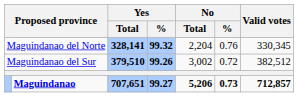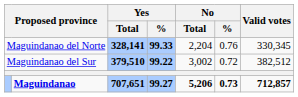 <table class="wikitable sortable" style="text-align:right; font-size:94%">
 <tr>
 <th colspan="2" rowspan="2">Proposed province</th>
 <th colspan="2">Yes</th>
 <th colspan="2">No</th>
 <th rowspan="2">Valid votes</th>
 </tr>
 <tr>
 <th width="50px">Total</th>
 <th width="30px">%</th>
 <th width="50px">Total</th>
 <th width="30px">%</th>
 </tr>
 <tr>
 <td colspan="2" align="left"><a href='#'>Maguindanao del Norte</a></td>
 <td bgcolor="#acf"><strong>328,141</strong></td>
-<td bgcolor="#acf"><strong>99.32</strong></td>
+<td bgcolor="#acf"><strong>99.33</strong></td>
 <td>2,204</td>
 <td>0.76</td>
 <td>330,345</td>
 </tr>
 <tr>
 <td colspan="2" align="left"><a href='#'>Maguindanao del Sur</a></td>
 <td bgcolor="#acf"><strong>379,510</strong></td>
-<td bgcolor="#acf"><strong>99.26</strong></td>
+<td bgcolor="#acf"><strong>99.22</strong></td>
 <td>3,002</td>
 <td>0.72</td>
 <td>382,512</td>
 </tr>
 <tr class="sortbottom">
 <th colspan="7"></th>
 </tr>
 <tr class="sortbottom" style="font-weight:bold;">
 <td bgcolor="#acf"></td>
 <td align="left"><a href='#'>Maguindanao</a></td>
 <td bgcolor="#acf"><strong>707,651</strong></td>
 <td bgcolor="#acf"><strong>99.27</strong></td>
 <td>5,206</td>
 <td>0.73</td>
 <td>712,857</td>
 </tr>
 </table>
